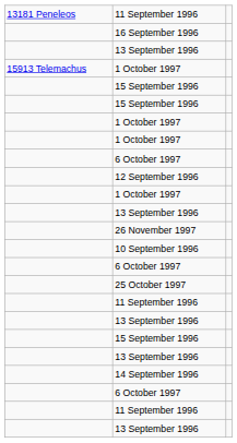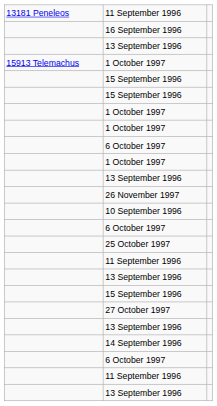 <table class="wikitable" style="font-size: 89%; float: left; width: 24em; margin-right: 1em;height: 650px;">
 <tr>
 <td><a href='#'>13181 Peneleos</a></td>
 <td>11 September 1996</td>
 <td></td>
 </tr>
 <tr>
 <td></td>
 <td>16 September 1996</td>
 <td></td>
 </tr>
 <tr>
 <td></td>
 <td>13 September 1996</td>
 <td></td>
 </tr>
 <tr>
 <td><a href='#'>15913 Telemachus</a></td>
 <td>1 October 1997</td>
 <td></td>
 </tr>
 <tr>
 <td></td>
 <td>15 September 1996</td>
 <td></td>
 </tr>
 <tr>
 <td></td>
 <td>15 September 1996</td>
 <td></td>
 </tr>
 <tr>
 <td></td>
 <td>1 October 1997</td>
 <td></td>
 </tr>
 <tr>
 <td></td>
 <td>1 October 1997</td>
 <td></td>
 </tr>
 <tr>
 <td></td>
 <td>6 October 1997</td>
-<td></td>
-</tr>
-<tr>
-<td></td>
-<td>12 September 1996</td>
 <td></td>
 </tr>
 <tr>
 <td></td>
 <td>1 October 1997</td>
 <td></td>
 </tr>
 <tr>
 <td></td>
 <td>13 September 1996</td>
 <td></td>
 </tr>
 <tr>
 <td></td>
 <td>26 November 1997</td>
 <td></td>
 </tr>
 <tr>
 <td></td>
 <td>10 September 1996</td>
 <td></td>
 </tr>
 <tr>
 <td></td>
 <td>6 October 1997</td>
 <td></td>
 </tr>
 <tr>
 <td></td>
 <td>25 October 1997</td>
 <td></td>
 </tr>
 <tr>
 <td></td>
 <td>11 September 1996</td>
 <td></td>
 </tr>
 <tr>
 <td></td>
 <td>13 September 1996</td>
 <td></td>
 </tr>
 <tr>
 <td></td>
 <td>15 September 1996</td>
 <td></td>
 </tr>
 <tr>
 <td></td>
+<td>27 October 1997</td>
+<td></td>
+</tr>
+<tr>
+<td></td>
 <td>13 September 1996</td>
 <td></td>
 </tr>
 <tr>
 <td></td>
 <td>14 September 1996</td>
 <td></td>
 </tr>
 <tr>
 <td></td>
 <td>6 October 1997</td>
 <td></td>
 </tr>
 <tr>
 <td></td>
 <td>11 September 1996</td>
 <td></td>
 </tr>
 <tr>
 <td></td>
 <td>13 September 1996</td>
 <td></td>
 </tr>
 </table>
